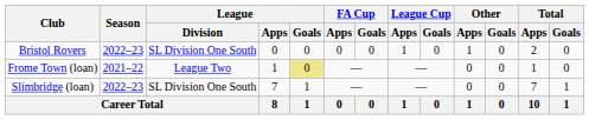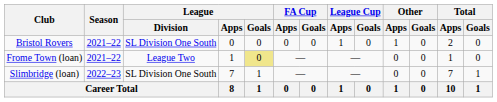 <table class=wikitable style="text-align: center">
 <tr>
 <th rowspan=2>Club</th>
 <th rowspan=2>Season</th>
 <th colspan=3>League</th>
 <th colspan=2><a href='#'>FA Cup</a></th>
 <th colspan=2><a href='#'>League Cup</a></th>
 <th colspan=2>Other</th>
 <th colspan=2>Total</th>
 </tr>
 <tr>
 <th>Division</th>
 <th>Apps</th>
 <th>Goals</th>
 <th>Apps</th>
 <th>Goals</th>
 <th>Apps</th>
 <th>Goals</th>
 <th>Apps</th>
 <th>Goals</th>
 <th>Apps</th>
 <th>Goals</th>
 </tr>
 <tr>
 <td><a href='#'>Bristol Rovers</a></td>
-<td><a href='#'>2022–23</a></td>
+<td><a href='#'>2021–22</a></td>
 <td><a href='#'>SL Division One South</a></td>
 <td>0</td>
 <td>0</td>
 <td>0</td>
 <td>0</td>
 <td>1</td>
 <td>0</td>
 <td>1</td>
 <td>0</td>
 <td>2</td>
 <td>0</td>
 </tr>
 <tr>
 <td><a href='#'>Frome Town</a> (loan)</td>
 <td><a href='#'>2021–22</a></td>
 <td><a href='#'>League Two</a></td>
 <td>1</td>
 <td style="background: khaki;">0</td>
 <td colspan="2">—</td>
 <td colspan="2">—</td>
 <td>0</td>
 <td>0</td>
 <td>1</td>
 <td>0</td>
 </tr>
 <tr>
 <td><a href='#'>Slimbridge</a> (loan)</td>
 <td><a href='#'>2022–23</a></td>
 <td>SL Division One South</td>
 <td>7</td>
 <td>1</td>
 <td colspan="2">—</td>
 <td colspan="2">—</td>
 <td>0</td>
 <td>0</td>
 <td>7</td>
 <td>1</td>
 </tr>
 <tr>
 <th colspan="3">Career Total</th>
 <th>8</th>
 <th>1</th>
 <th>0</th>
 <th>0</th>
 <th>1</th>
 <th>0</th>
 <th>1</th>
 <th>0</th>
 <th>10</th>
 <th>1</th>
 </tr>
 </table>
